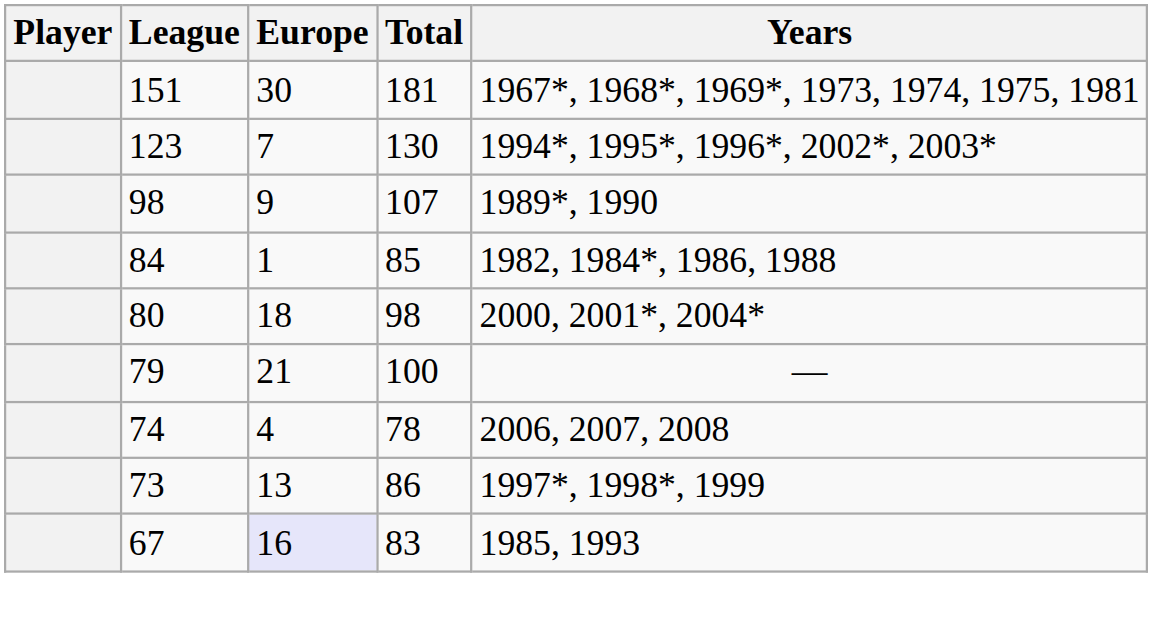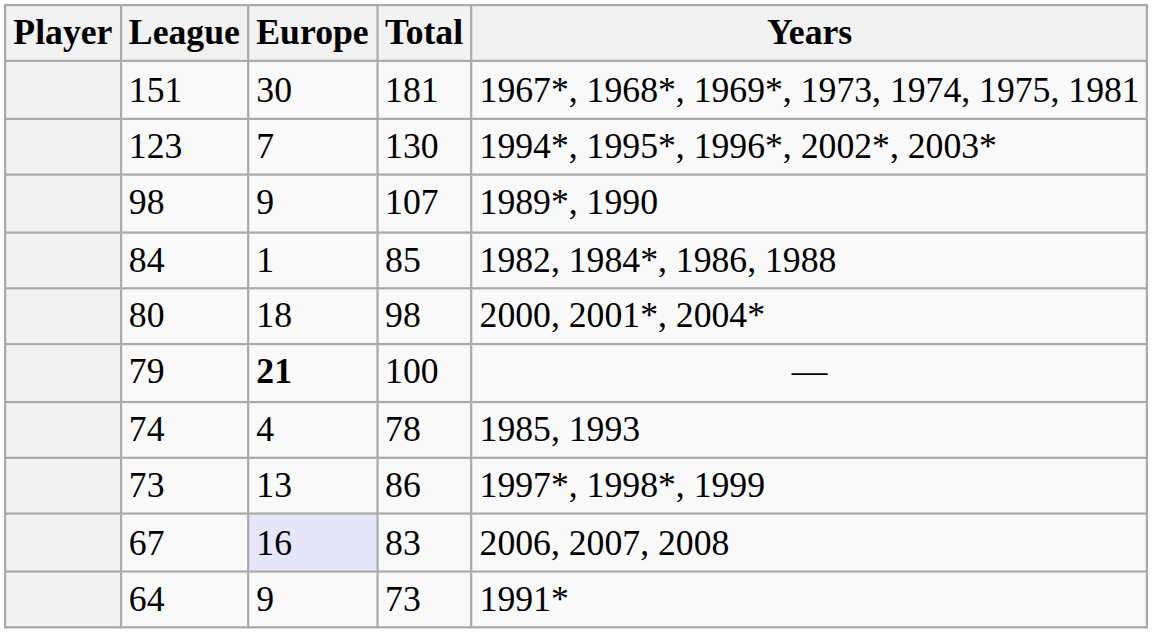 <table class="wikitable sortable plainrowheaders">
 <tr>
 <th scope=col>Player</th>
 <th scope=col>League</th>
 <th scope=col>Europe</th>
 <th scope=col>Total</th>
 <th scope=col>Years</th>
 </tr>
 <tr>
 <th scope=row></th>
 <td>151</td>
 <td>30</td>
 <td>181</td>
 <td>1967*, 1968*, 1969*, 1973, 1974, 1975, 1981</td>
 </tr>
 <tr>
 <th scope=row></th>
 <td>123</td>
 <td>7</td>
 <td>130</td>
 <td>1994*, 1995*, 1996*, 2002*, 2003*</td>
 </tr>
 <tr>
 <th scope=row></th>
 <td>98</td>
 <td>9</td>
 <td>107</td>
 <td>1989*, 1990</td>
 </tr>
 <tr>
 <th scope=row></th>
 <td>84</td>
 <td>1</td>
 <td>85</td>
 <td>1982, 1984*, 1986, 1988</td>
 </tr>
 <tr>
 <th scope=row></th>
 <td>80</td>
 <td>18</td>
 <td>98</td>
 <td>2000, 2001*, 2004*</td>
 </tr>
 <tr>
 <th scope=row></th>
 <td>79</td>
-<td>21</td>
+<td><strong>21</strong></td>
 <td>100</td>
 <td align=center>—</td>
 </tr>
 <tr>
 <th scope=row></th>
 <td>74</td>
 <td>4</td>
 <td>78</td>
-<td>2006, 2007, 2008</td>
+<td>1985, 1993</td>
 </tr>
 <tr>
 <th scope=row></th>
 <td>73</td>
 <td>13</td>
 <td>86</td>
 <td>1997*, 1998*, 1999</td>
 </tr>
 <tr>
 <th scope=row></th>
 <td>67</td>
 <td style="background: lavender;">16</td>
 <td>83</td>
-<td>1985, 1993</td>
+<td>2006, 2007, 2008</td>
+</tr>
+<tr>
+<th scope=row></th>
+<td>64</td>
+<td>9</td>
+<td>73</td>
+<td>1991*</td>
 </tr>
 </table>
